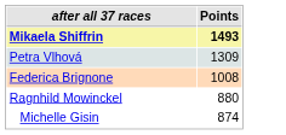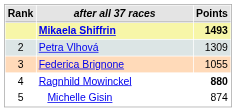 <table cellspacing="1" cellpadding="3" style="border:1px solid #aaa; font-size:86%;">
 <tr style="background:#e4e4e4;">
+<th style="border-bottom:1px solid #aaa; width:10px;">Rank</th>
 <th style="border-bottom:1px solid #aaa; width:200px; white-space:nowrap;"><em>after all 37 races</em></th>
 <th style="border-bottom:1px solid #aaa; width:20px;">Points</th>
 </tr>
 <tr style="background:#f7f6a8;">
+<td style="text-align:center;"></td>
 <td> <strong><a href='#'>Mikaela Shiffrin</a></strong></td>
 <td align="right"><strong>1493</strong></td>
 </tr>
 <tr style="background:#dce5e5;">
+<td style="text-align:center;">2</td>
 <td> <a href='#'>Petra Vlhová</a></td>
 <td align="right">1309</td>
 </tr>
 <tr style="background:#ffdab9;">
+<td style="text-align:center;">3</td>
 <td> <a href='#'>Federica Brignone</a></td>
-<td align="right">1008</td>
+<td align="right">1055</td>
 </tr>
 <tr>
+<td style="text-align:center;">4</td>
 <td> <a href='#'>Ragnhild Mowinckel</a></td>
-<td align="right">880</td>
+<td align="right"><strong>880</strong></td>
 </tr>
 <tr>
+<td style="text-align:center;">5</td>
 <td>   <a href='#'>Michelle Gisin</a></td>
 <td align="right">874</td>
 </tr>
 </table>
